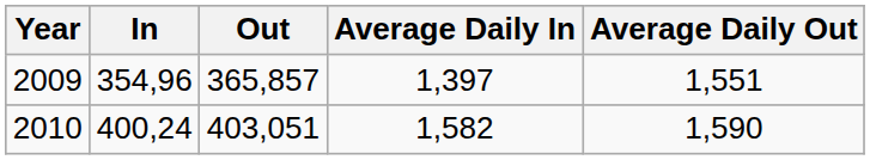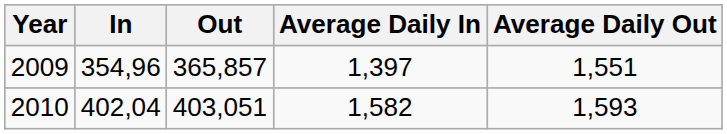 <table class="wikitable" style="text-align:center">
 <tr>
 <th>Year</th>
 <th>In</th>
 <th>Out</th>
 <th>Average Daily In</th>
 <th>Average Daily Out</th>
 </tr>
 <tr>
 <td>2009</td>
 <td>354,96</td>
 <td>365,857</td>
 <td>1,397</td>
 <td>1,551</td>
 </tr>
 <tr>
 <td>2010</td>
-<td>400,24</td>
+<td>402,04</td>
 <td>403,051</td>
 <td>1,582</td>
-<td>1,590</td>
+<td>1,593</td>
 </tr>
 </table>
